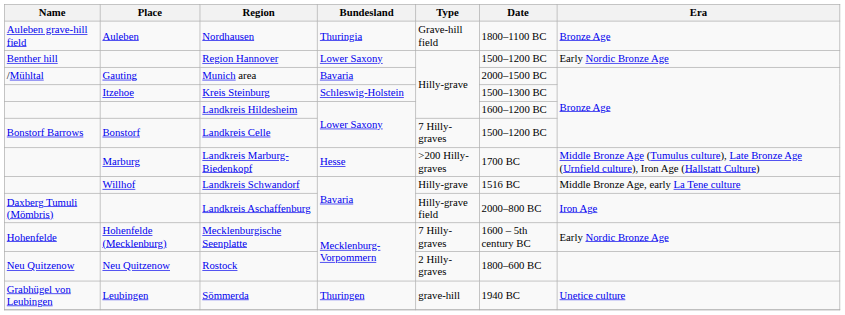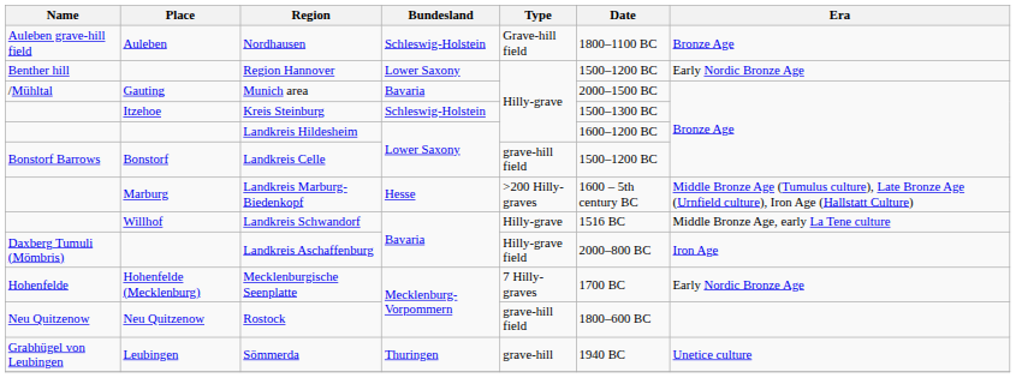 <table class="wikitable sortable">
 <tr>
 <th>Name</th>
 <th>Place</th>
 <th>Region</th>
 <th>Bundesland</th>
 <th>Type</th>
 <th>Date</th>
 <th>Era</th>
 </tr>
 <tr>
 <td><a href='#'>Auleben grave-hill field</a></td>
 <td><a href='#'>Auleben</a></td>
 <td><a href='#'>Nordhausen</a></td>
-<td><a href='#'>Thuringia</a></td>
+<td><a href='#'>Schleswig-Holstein</a></td>
 <td>Grave-hill field</td>
 <td>1800–1100 BC</td>
 <td><a href='#'>Bronze Age</a></td>
 </tr>
 <tr>
 <td><a href='#'>Benther hill</a></td>
 <td></td>
 <td><a href='#'>Region Hannover</a></td>
 <td><a href='#'>Lower Saxony</a></td>
 <td rowspan="4">Hilly-grave</td>
 <td>1500–1200 BC</td>
 <td>Early <a href='#'>Nordic Bronze Age</a></td>
 </tr>
 <tr>
 <td>/<a href='#'>Mühltal</a></td>
 <td><a href='#'>Gauting</a></td>
 <td><a href='#'>Munich</a> area</td>
 <td><a href='#'>Bavaria</a></td>
 <td>2000–1500 BC</td>
 <td rowspan="4"><a href='#'>Bronze Age</a></td>
 </tr>
 <tr>
 <td></td>
 <td><a href='#'>Itzehoe</a></td>
 <td><a href='#'>Kreis Steinburg</a></td>
 <td><a href='#'>Schleswig-Holstein</a></td>
 <td>1500–1300 BC</td>
 </tr>
 <tr>
 <td></td>
 <td></td>
 <td><a href='#'>Landkreis Hildesheim</a></td>
 <td rowspan="2"><a href='#'>Lower Saxony</a></td>
 <td>1600–1200 BC</td>
 </tr>
 <tr>
 <td><a href='#'>Bonstorf Barrows</a></td>
 <td><a href='#'>Bonstorf</a></td>
 <td><a href='#'>Landkreis Celle</a></td>
-<td>7 Hilly-graves</td>
+<td>grave-hill field</td>
 <td>1500–1200 BC</td>
 </tr>
 <tr>
 <td></td>
 <td><a href='#'>Marburg</a></td>
 <td><a href='#'>Landkreis Marburg-Biedenkopf</a></td>
 <td><a href='#'>Hesse</a></td>
 <td>>200 Hilly-graves</td>
-<td>1700 BC</td>
+<td>1600 – 5th century BC</td>
 <td><a href='#'>Middle Bronze Age</a> (<a href='#'>Tumulus culture</a>), <a href='#'>Late Bronze Age</a> (<a href='#'>Urnfield culture</a>), Iron Age (<a href='#'>Hallstatt Culture</a>)</td>
 </tr>
 <tr>
 <td></td>
 <td><a href='#'>Willhof</a></td>
 <td><a href='#'>Landkreis Schwandorf</a></td>
 <td rowspan="2"><a href='#'>Bavaria</a></td>
 <td>Hilly-grave</td>
 <td>1516 BC</td>
 <td>Middle Bronze Age, early <a href='#'>La Tene culture</a></td>
 </tr>
 <tr>
 <td><a href='#'>Daxberg Tumuli (Mömbris)</a></td>
 <td></td>
 <td><a href='#'>Landkreis Aschaffenburg</a></td>
 <td>Hilly-grave field</td>
 <td>2000–800 BC</td>
 <td><a href='#'>Iron Age</a></td>
 </tr>
 <tr>
 <td><a href='#'>Hohenfelde</a></td>
 <td><a href='#'>Hohenfelde (Mecklenburg)</a></td>
 <td><a href='#'>Mecklenburgische Seenplatte</a></td>
 <td rowspan="2"><a href='#'>Mecklenburg-Vorpommern</a></td>
 <td>7 Hilly-graves</td>
-<td>1600 – 5th century BC</td>
+<td>1700 BC</td>
 <td>Early <a href='#'>Nordic Bronze Age</a></td>
 </tr>
 <tr>
 <td><a href='#'>Neu Quitzenow</a></td>
 <td><a href='#'>Neu Quitzenow</a></td>
 <td><a href='#'>Rostock</a></td>
-<td>2 Hilly-graves</td>
+<td>grave-hill field</td>
 <td>1800–600 BC</td>
 <td></td>
 </tr>
 <tr>
 <td><a href='#'>Grabhügel von Leubingen</a></td>
 <td><a href='#'>Leubingen</a></td>
 <td><a href='#'>Sömmerda</a></td>
 <td><a href='#'>Thuringen</a></td>
 <td>grave-hill</td>
 <td>1940 BC</td>
 <td><a href='#'>Unetice culture</a></td>
 </tr>
 <tr>
 </tr>
 </table>
